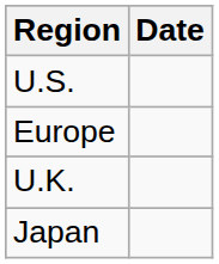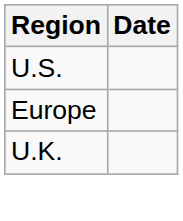 <table class="wikitable">
 <tr>
 <th>Region</th>
 <th>Date</th>
 </tr>
 <tr>
 <td>U.S.</td>
 <td></td>
 </tr>
 <tr>
 <td>Europe</td>
 <td></td>
 </tr>
 <tr>
 <td>U.K.</td>
 <td></td>
 </tr>
-<tr>
-<td>Japan</td>
-<td></td>
-</tr>
 </table>
